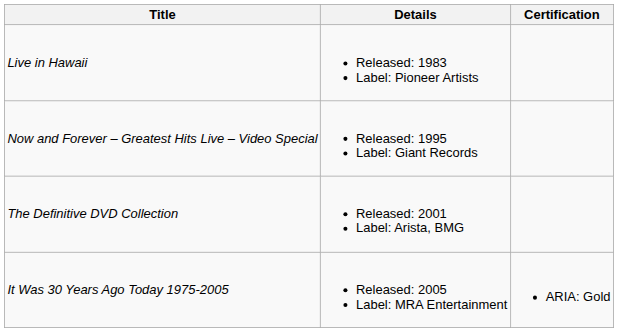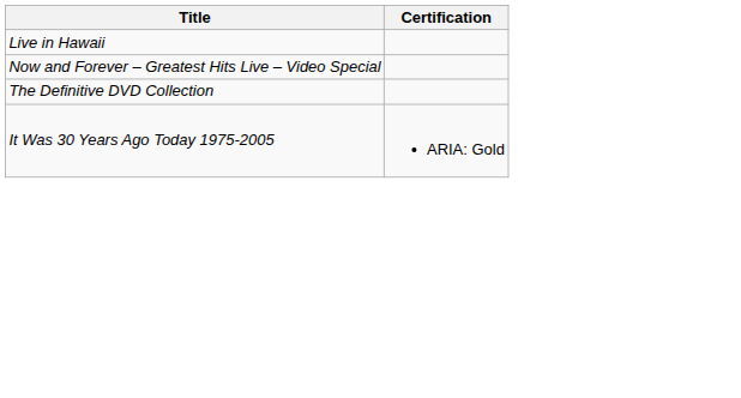 <table class="wikitable">
 <tr>
 <th>Title</th>
-<th>Details</th>
 <th>Certification</th>
 </tr>
 <tr>
 <td scope="row"><em>Live in Hawaii</em></td>
-<td><br><ul><li>Released: 1983</li><li>Label: Pioneer Artists</li></ul></td>
 <td></td>
 </tr>
 <tr>
 <td scope="row"><em>Now and Forever – Greatest Hits Live – Video Special</em></td>
-<td><br><ul><li>Released: 1995</li><li>Label: Giant Records</li></ul></td>
 <td></td>
 </tr>
 <tr>
 <td scope="row"><em>The Definitive DVD Collection</em></td>
-<td><br><ul><li>Released: 2001</li><li>Label: Arista, BMG</li></ul></td>
 <td></td>
 </tr>
 <tr>
 <td scope="row"><em>It Was 30 Years Ago Today 1975-2005</em></td>
-<td><br><ul><li>Released: 2005</li><li>Label: MRA Entertainment</li></ul></td>
 <td><br><ul><li>ARIA: Gold</li></ul></td>
 </tr>
 </table>
